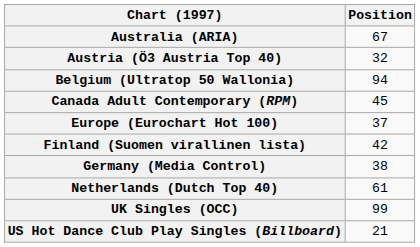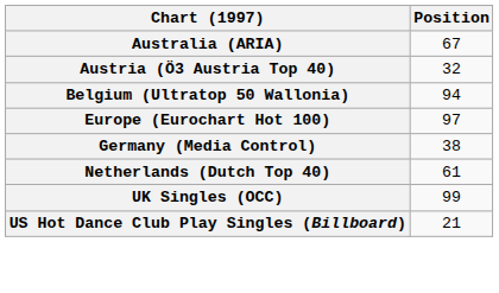 <table class="wikitable plainrowheaders sortable">
 <tr>
 <th>Chart (1997)</th>
 <th>Position</th>
 </tr>
 <tr>
 <th scope="row">Australia (ARIA)</th>
 <td style="text-align:center;">67</td>
 </tr>
 <tr>
 <th scope="row">Austria (Ö3 Austria Top 40)</th>
 <td style="text-align:center;">32</td>
 </tr>
 <tr>
 <th scope="row">Belgium (Ultratop 50 Wallonia)</th>
 <td style="text-align:center;">94</td>
 </tr>
 <tr>
-<th scope="row">Canada Adult Contemporary (<em>RPM</em>)</th>
-<td style="text-align:center;">45</td>
-</tr>
-<tr>
 <th scope="row">Europe (Eurochart Hot 100)</th>
-<td style="text-align:center;">37</td>
-</tr>
-<tr>
-<th scope="row">Finland (Suomen virallinen lista)</th>
-<td style="text-align:center;">42</td>
+<td style="text-align:center;">97</td>
 </tr>
 <tr>
 <th scope="row">Germany (Media Control)</th>
 <td style="text-align:center;">38</td>
 </tr>
 <tr>
 <th scope="row">Netherlands (Dutch Top 40)</th>
 <td style="text-align:center;">61</td>
 </tr>
 <tr>
 <th scope="row">UK Singles (OCC)</th>
 <td style="text-align:center;">99</td>
 </tr>
 <tr>
 <th scope="row">US Hot Dance Club Play Singles (<em>Billboard</em>)</th>
 <td style="text-align:center;">21</td>
 </tr>
 </table>
